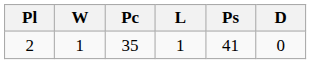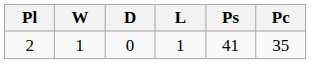 <table class="wikitable"  style="text-align:center" width="">
 <tr>
 <th width=40px>Pl</th>
 <th width=40px>W</th>
-<th width=40px>Pc</th>
+<th width=40px>D</th>
 <th width=40px>L</th>
 <th width=40px>Ps</th>
-<th width=40px>D</th>
+<th width=40px>Pc</th>
 </tr>
 <tr>
 <td>2</td>
 <td>1</td>
-<td>35</td>
+<td>0</td>
 <td>1</td>
 <td>41</td>
-<td>0</td>
+<td>35</td>
 </tr>
 </table>
